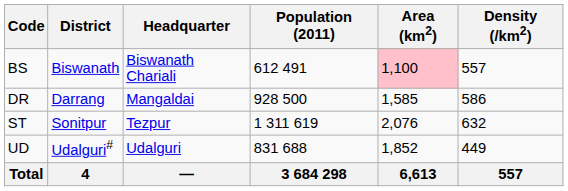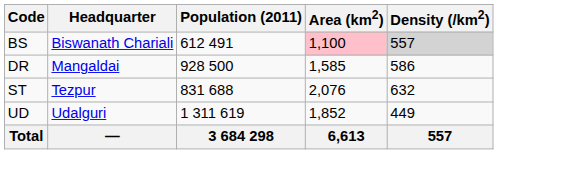 <table class= "wikitable sortable">
 <tr>
 <th>Code</th>
-<th>District</th>
 <th>Headquarter</th>
 <th>Population (2011)</th>
 <th>Area (km<sup>2</sup>)</th>
 <th>Density (/km<sup>2</sup>)</th>
 </tr>
 <tr>
 <td>BS</td>
-<td><a href='#'>Biswanath</a></td>
 <td><a href='#'>Biswanath Chariali</a></td>
 <td>612 491</td>
 <td style="background: pink;">1,100</td>
-<td>557</td>
+<td style="background: lightgrey;">557</td>
 </tr>
 <tr>
 <td>DR</td>
-<td><a href='#'>Darrang</a></td>
 <td><a href='#'>Mangaldai</a></td>
 <td>928 500</td>
 <td>1,585</td>
 <td>586</td>
 </tr>
 <tr>
 <td>ST</td>
-<td><a href='#'>Sonitpur</a></td>
 <td><a href='#'>Tezpur</a></td>
-<td>1 311 619</td>
+<td>831 688</td>
 <td>2,076</td>
 <td>632</td>
 </tr>
 <tr>
 <td>UD</td>
-<td><a href='#'>Udalguri</a><sup>#</sup></td>
 <td><a href='#'>Udalguri</a></td>
-<td>831 688</td>
+<td>1 311 619</td>
 <td>1,852</td>
 <td>449</td>
 </tr>
 <tr>
 <th>Total</th>
-<th>4</th>
 <th>—</th>
 <th>3 684 298</th>
 <th>6,613</th>
 <th>557</th>
 </tr>
 </table>
